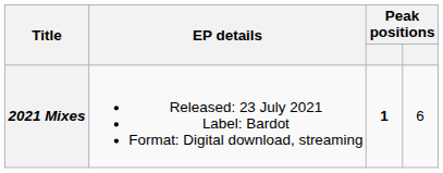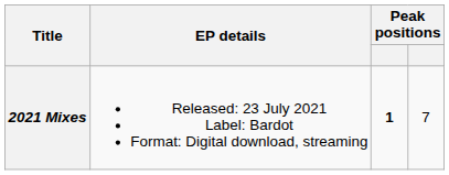 <table class="wikitable plainrowheaders" style="text-align:center;" border="1">
 <tr>
 <th scope="col" rowspan="2">Title</th>
 <th scope="col" rowspan="2">EP details</th>
 <th scope="col" colspan="2">Peak positions</th>
 </tr>
 <tr>
 <th scope="col" style="width:2em;font-size:90%;"><a href='#'></a><br></th>
 <th scope="col" style="width:2em;font-size:90%;"><a href='#'></a><br></th>
 </tr>
 <tr>
 <th scope="row"><em>2021 Mixes</em></th>
 <td><br><ul><li>Released: 23 July 2021</li><li>Label: Bardot</li><li>Format: Digital download, streaming</li></ul></td>
 <td><strong>1</strong></td>
-<td>6</td>
+<td>7</td>
 </tr>
 </table>
